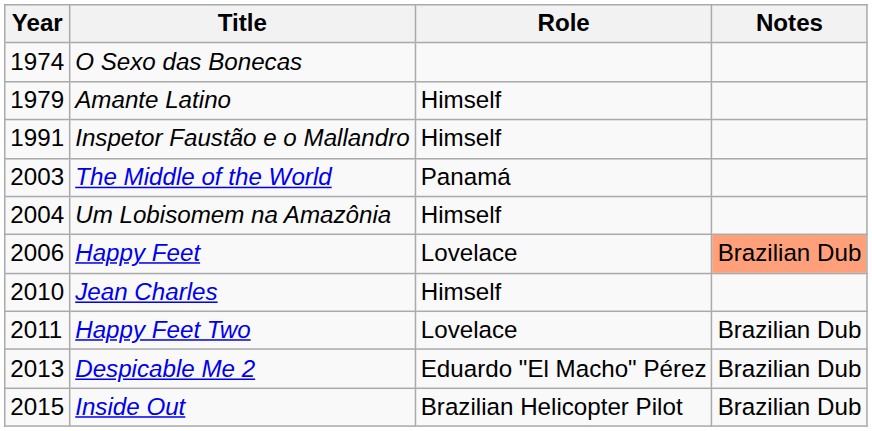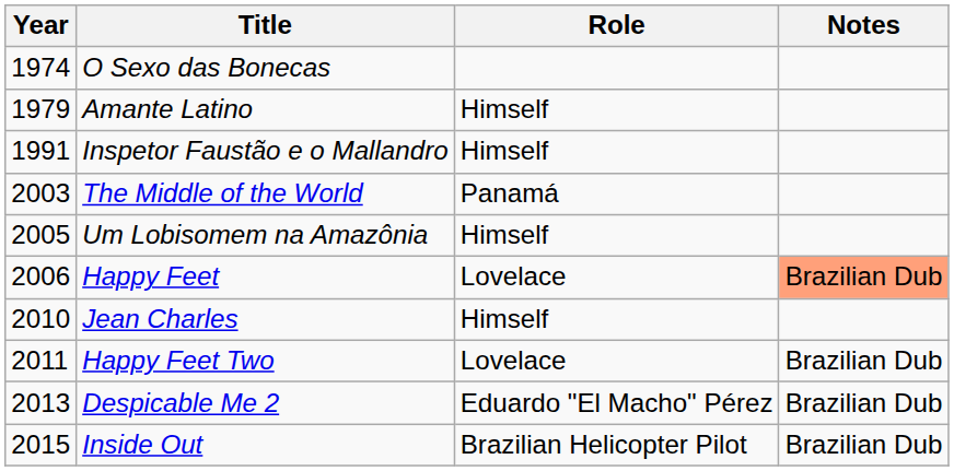 <table class="wikitable sortable">
 <tr>
 <th>Year</th>
 <th>Title</th>
 <th>Role</th>
 <th class="unsortable">Notes</th>
 </tr>
 <tr>
 <td>1974</td>
 <td><em>O Sexo das Bonecas</em></td>
 <td></td>
 <td></td>
 </tr>
 <tr>
 <td>1979</td>
 <td><em>Amante Latino</em></td>
 <td>Himself</td>
 <td></td>
 </tr>
 <tr>
 <td>1991</td>
 <td><em>Inspetor Faustão e o Mallandro</em></td>
 <td>Himself</td>
 <td></td>
 </tr>
 <tr>
 <td>2003</td>
 <td><em><a href='#'>The Middle of the World</a></em></td>
 <td>Panamá</td>
 <td></td>
 </tr>
 <tr>
-<td>2004</td>
+<td>2005</td>
 <td><em>Um Lobisomem na Amazônia</em></td>
 <td>Himself</td>
 <td></td>
 </tr>
 <tr>
 <td>2006</td>
 <td><em><a href='#'>Happy Feet</a></em></td>
 <td>Lovelace</td>
 <td style="background: lightsalmon;">Brazilian Dub</td>
 </tr>
 <tr>
 <td>2010</td>
 <td><em><a href='#'>Jean Charles</a></em></td>
 <td>Himself</td>
 <td></td>
 </tr>
 <tr>
 <td>2011</td>
 <td><em><a href='#'>Happy Feet Two</a></em></td>
 <td>Lovelace</td>
 <td>Brazilian Dub</td>
 </tr>
 <tr>
 <td>2013</td>
 <td><em><a href='#'>Despicable Me 2</a></em></td>
 <td>Eduardo "El Macho" Pérez</td>
 <td>Brazilian Dub</td>
 </tr>
 <tr>
 <td>2015</td>
 <td><em><a href='#'>Inside Out</a></em></td>
 <td>Brazilian Helicopter Pilot</td>
 <td>Brazilian Dub</td>
 </tr>
 </table>
